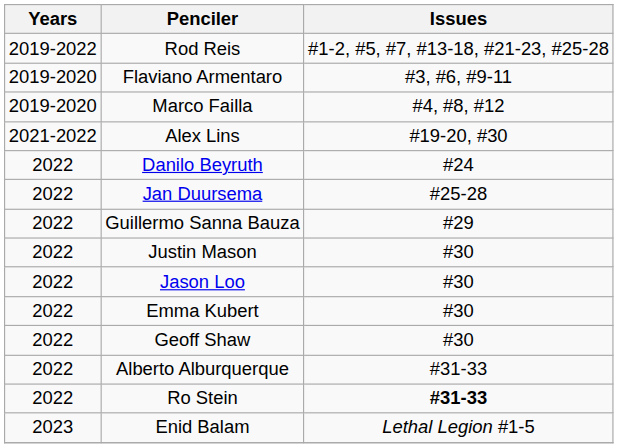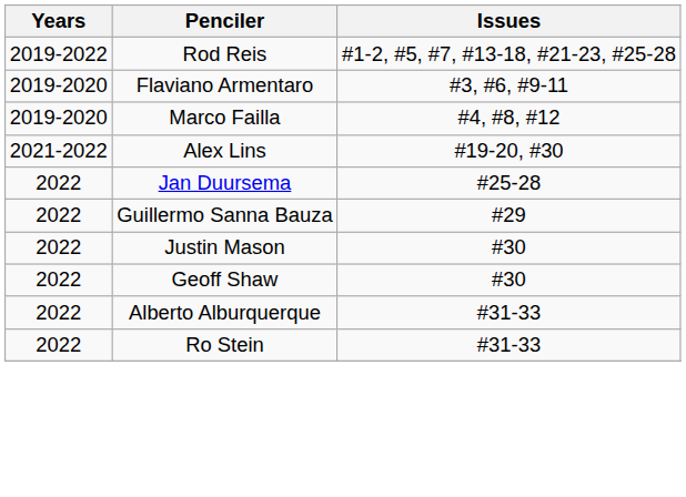 <table class="wikitable" style="vertical-align:text-top">
 <tr>
 <th>Years</th>
 <th>Penciler</th>
 <th>Issues</th>
 </tr>
 <tr>
 <td align="center">2019-2022</td>
 <td align="center">Rod Reis</td>
 <td align="center">#1-2, #5, #7, #13-18, #21-23, #25-28</td>
 </tr>
 <tr>
 <td align="center">2019-2020</td>
 <td align="center">Flaviano Armentaro</td>
 <td align="center">#3, #6, #9-11</td>
 </tr>
 <tr>
 <td align="center">2019-2020</td>
 <td align="center">Marco Failla</td>
 <td align="center">#4, #8, #12</td>
 </tr>
 <tr>
 <td align="center">2021-2022</td>
 <td align="center">Alex Lins</td>
 <td align="center">#19-20, #30</td>
 </tr>
 <tr>
 <td align="center">2022</td>
-<td align="center"><a href='#'>Danilo Beyruth</a></td>
-<td align="center">#24</td>
-</tr>
-<tr>
-<td align="center">2022</td>
 <td align="center"><a href='#'>Jan Duursema</a></td>
 <td align="center">#25-28</td>
 </tr>
 <tr>
 <td align="center">2022</td>
 <td align="center">Guillermo Sanna Bauza</td>
 <td align="center">#29</td>
 </tr>
 <tr>
 <td align="center">2022</td>
 <td align="center">Justin Mason</td>
 <td align="center">#30</td>
 </tr>
 <tr>
 <td align="center">2022</td>
-<td align="center"><a href='#'>Jason Loo</a></td>
-<td align="center">#30</td>
-</tr>
-<tr>
-<td align="center">2022</td>
-<td align="center">Emma Kubert</td>
-<td align="center">#30</td>
-</tr>
-<tr>
-<td align="center">2022</td>
 <td align="center">Geoff Shaw</td>
 <td align="center">#30</td>
 </tr>
 <tr>
 <td align="center">2022</td>
 <td align="center">Alberto Alburquerque</td>
 <td align="center">#31-33</td>
 </tr>
 <tr>
 <td align="center">2022</td>
 <td align="center">Ro Stein</td>
-<td align="center"><strong>#31-33</strong></td>
-</tr>
-<tr>
-<td align="center">2023</td>
-<td align="center">Enid Balam</td>
-<td align="center"><em>Lethal Legion</em> #1-5</td>
+<td align="center">#31-33</td>
 </tr>
 <tr>
 </tr>
 </table>
